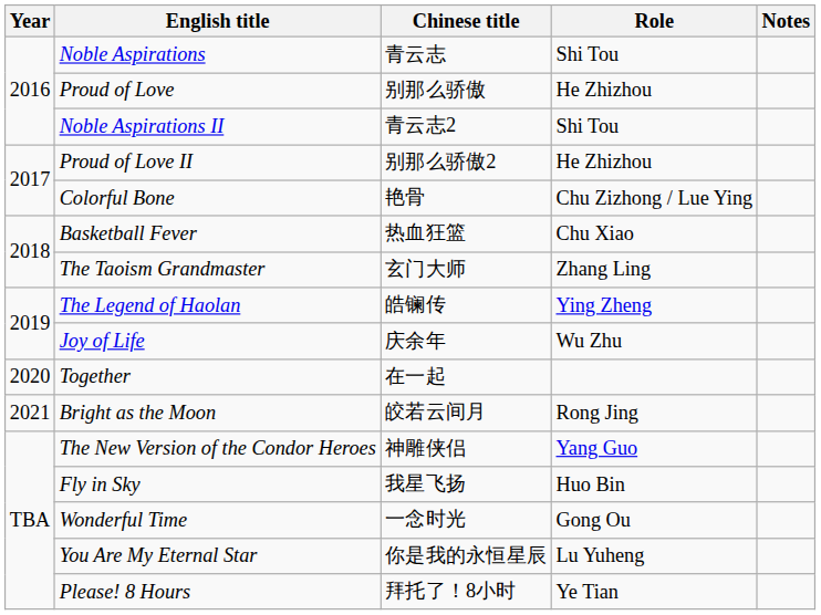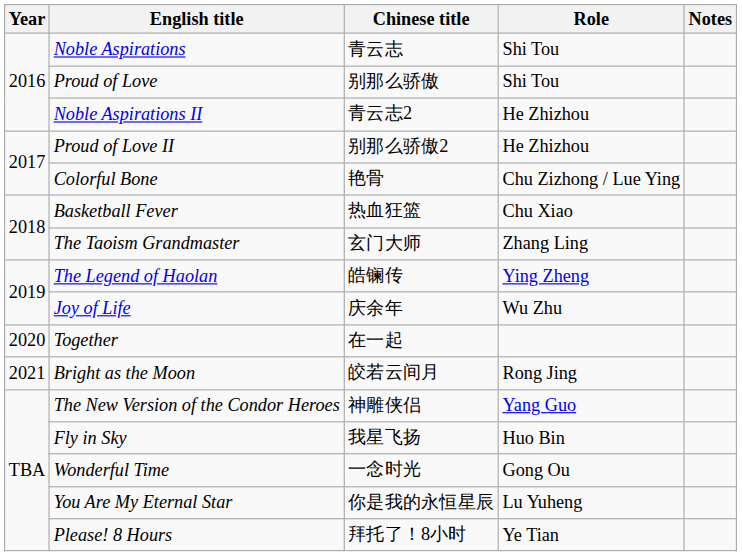 <table class="wikitable sortable">
 <tr>
 <th>Year</th>
 <th>English title</th>
 <th>Chinese title</th>
 <th>Role</th>
 <th class="unsortable">Notes</th>
 </tr>
 <tr>
 <td rowspan=3>2016</td>
 <td><em><a href='#'>Noble Aspirations</a></em></td>
 <td>青云志</td>
 <td>Shi Tou</td>
 <td></td>
 </tr>
 <tr>
 <td><em>Proud of Love</em></td>
 <td>别那么骄傲</td>
-<td>He Zhizhou</td>
+<td>Shi Tou</td>
 <td></td>
 </tr>
 <tr>
 <td><em><a href='#'>Noble Aspirations II</a></em></td>
 <td>青云志2</td>
-<td>Shi Tou</td>
+<td>He Zhizhou</td>
 <td></td>
 </tr>
 <tr>
 <td rowspan=2>2017</td>
 <td><em>Proud of Love II</em></td>
 <td>别那么骄傲2</td>
 <td>He Zhizhou</td>
 <td></td>
 </tr>
 <tr>
 <td><em>Colorful Bone</em></td>
 <td>艳骨</td>
 <td>Chu Zizhong / Lue Ying</td>
 <td></td>
 </tr>
 <tr>
 <td rowspan=2>2018</td>
 <td><em>Basketball Fever</em></td>
 <td>热血狂篮</td>
 <td>Chu Xiao</td>
 <td></td>
 </tr>
 <tr>
 <td><em>The Taoism Grandmaster</em></td>
 <td>玄门大师</td>
 <td>Zhang Ling</td>
 <td></td>
 </tr>
 <tr>
 <td rowspan=2>2019</td>
 <td><em><a href='#'>The Legend of Haolan</a></em></td>
 <td>皓镧传</td>
 <td><a href='#'>Ying Zheng</a></td>
 <td></td>
 </tr>
 <tr>
 <td><em><a href='#'>Joy of Life</a></em></td>
 <td>庆余年</td>
 <td>Wu Zhu</td>
 <td></td>
 </tr>
 <tr>
 <td>2020</td>
 <td><em>Together</em></td>
 <td>在一起</td>
 <td></td>
 <td></td>
 </tr>
 <tr>
 <td>2021</td>
 <td><em>Bright as the Moon </em></td>
 <td>皎若云间月</td>
 <td>Rong Jing</td>
 <td></td>
 </tr>
 <tr>
 <td rowspan="5">TBA</td>
 <td><em>The New Version of the Condor Heroes</em></td>
 <td>神雕侠侣</td>
 <td><a href='#'>Yang Guo</a></td>
 <td></td>
 </tr>
 <tr>
 <td><em>Fly in Sky</em></td>
 <td>我星飞扬</td>
 <td>Huo Bin</td>
 <td></td>
 </tr>
 <tr>
 <td><em>Wonderful Time</em></td>
 <td>一念时光</td>
 <td>Gong Ou</td>
 <td></td>
 </tr>
 <tr>
 <td><em>You Are My Eternal Star</em></td>
 <td>你是我的永恒星辰</td>
 <td>Lu Yuheng</td>
 <td></td>
 </tr>
 <tr>
 <td><em>Please! 8 Hours</em></td>
 <td>拜托了！8小时</td>
 <td>Ye Tian</td>
 <td></td>
 </tr>
 </table>
